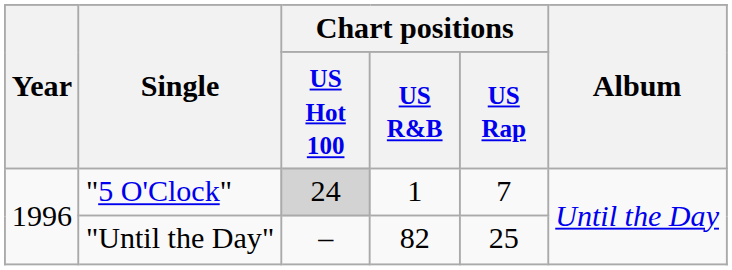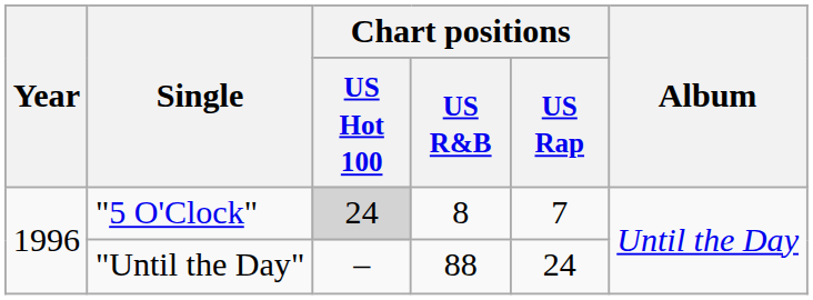 <table class="wikitable">
 <tr>
 <th rowspan="2">Year</th>
 <th rowspan="2">Single</th>
 <th colspan="3">Chart positions</th>
 <th rowspan="2">Album</th>
 </tr>
 <tr>
 <th width="40"><small><a href='#'>US Hot 100</a></small></th>
 <th width="40"><small><a href='#'>US R&B</a></small></th>
 <th width="40"><small><a href='#'>US Rap</a></small></th>
 </tr>
 <tr>
 <td align="center" rowspan="2">1996</td>
 <td align="left">"<a href='#'>5 O'Clock</a>"</td>
 <td align="center" style="background: lightgrey;">24</td>
-<td align="center">1</td>
+<td align="center">8</td>
 <td align="center">7</td>
 <td align="left" rowspan="2"><em><a href='#'>Until the Day</a></em></td>
 </tr>
 <tr>
 <td align="left">"Until the Day"</td>
 <td align="center">–</td>
-<td align="center">82</td>
-<td align="center">25</td>
+<td align="center">88</td>
+<td align="center">24</td>
 </tr>
 </table>
